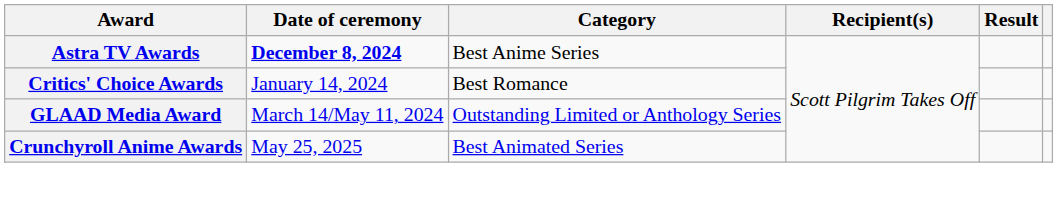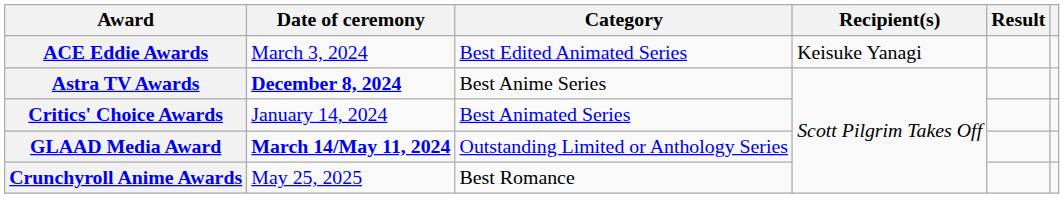 <table class="wikitable plainrowheaders sortable">
 <tr>
 <th scope="col">Award</th>
 <th scope="col">Date of ceremony</th>
 <th scope="col">Category</th>
 <th scope="col">Recipient(s)</th>
 <th scope="col">Result</th>
 <th scope="col" class="unsortable"></th>
+</tr>
+<tr>
+<th scope=row><a href='#'>ACE Eddie Awards</a></th>
+<td><a href='#'>March 3, 2024</a></td>
+<td><a href='#'>Best Edited Animated Series</a></td>
+<td>Keisuke Yanagi </td>
+<td></td>
+<td align=center></td>
 </tr>
 <tr>
 <th scope=row><a href='#'>Astra TV Awards</a></th>
 <td><strong><a href='#'>December 8, 2024</a></strong></td>
 <td>Best Anime Series</td>
 <td rowspan=4><em>Scott Pilgrim Takes Off</em></td>
 <td></td>
 <td align=center></td>
 </tr>
 <tr>
 <th scope=row><a href='#'>Critics' Choice Awards</a></th>
 <td><a href='#'>January 14, 2024</a></td>
-<td>Best Romance</td>
+<td><a href='#'>Best Animated Series</a></td>
 <td></td>
 <td align=center></td>
 </tr>
 <tr>
 <th scope=row><a href='#'>GLAAD Media Award</a></th>
-<td><a href='#'>March 14/May 11, 2024</a></td>
+<td><strong><a href='#'>March 14/May 11, 2024</a></strong></td>
 <td><a href='#'>Outstanding Limited or Anthology Series</a></td>
 <td></td>
 <td align=center></td>
 </tr>
 <tr>
 <th scope=row><a href='#'>Crunchyroll Anime Awards</a></th>
 <td><a href='#'>May 25, 2025</a></td>
-<td><a href='#'>Best Animated Series</a></td>
+<td>Best Romance</td>
 <td></td>
 <td align=center></td>
 </tr>
 </table>
